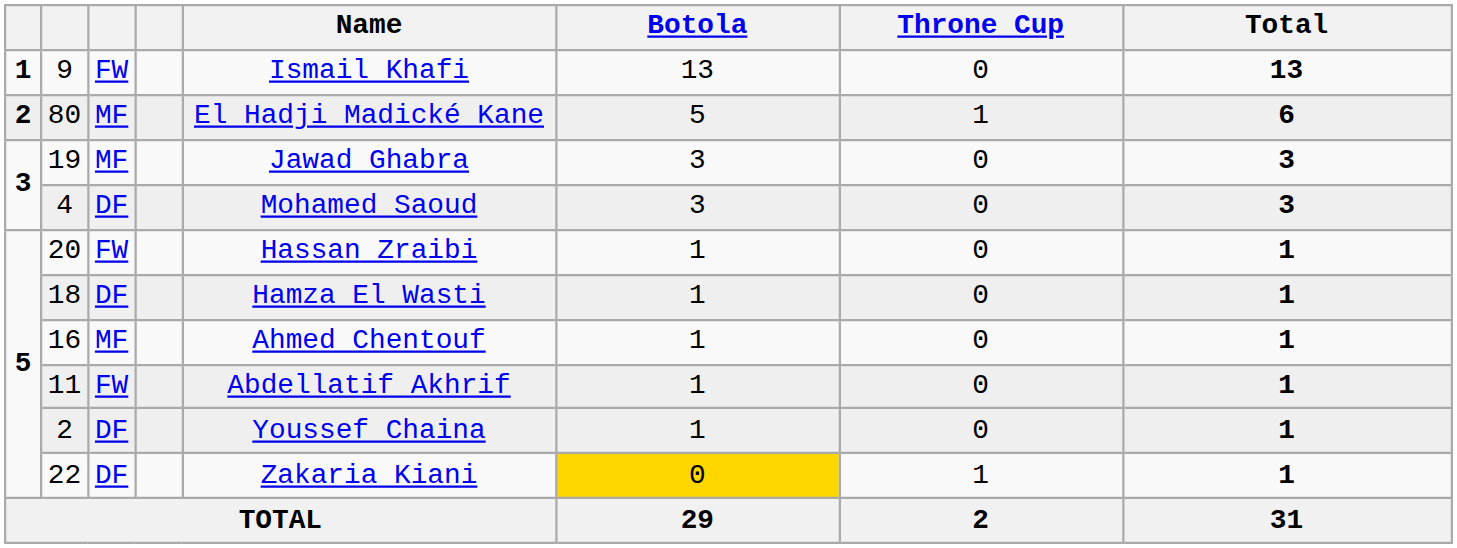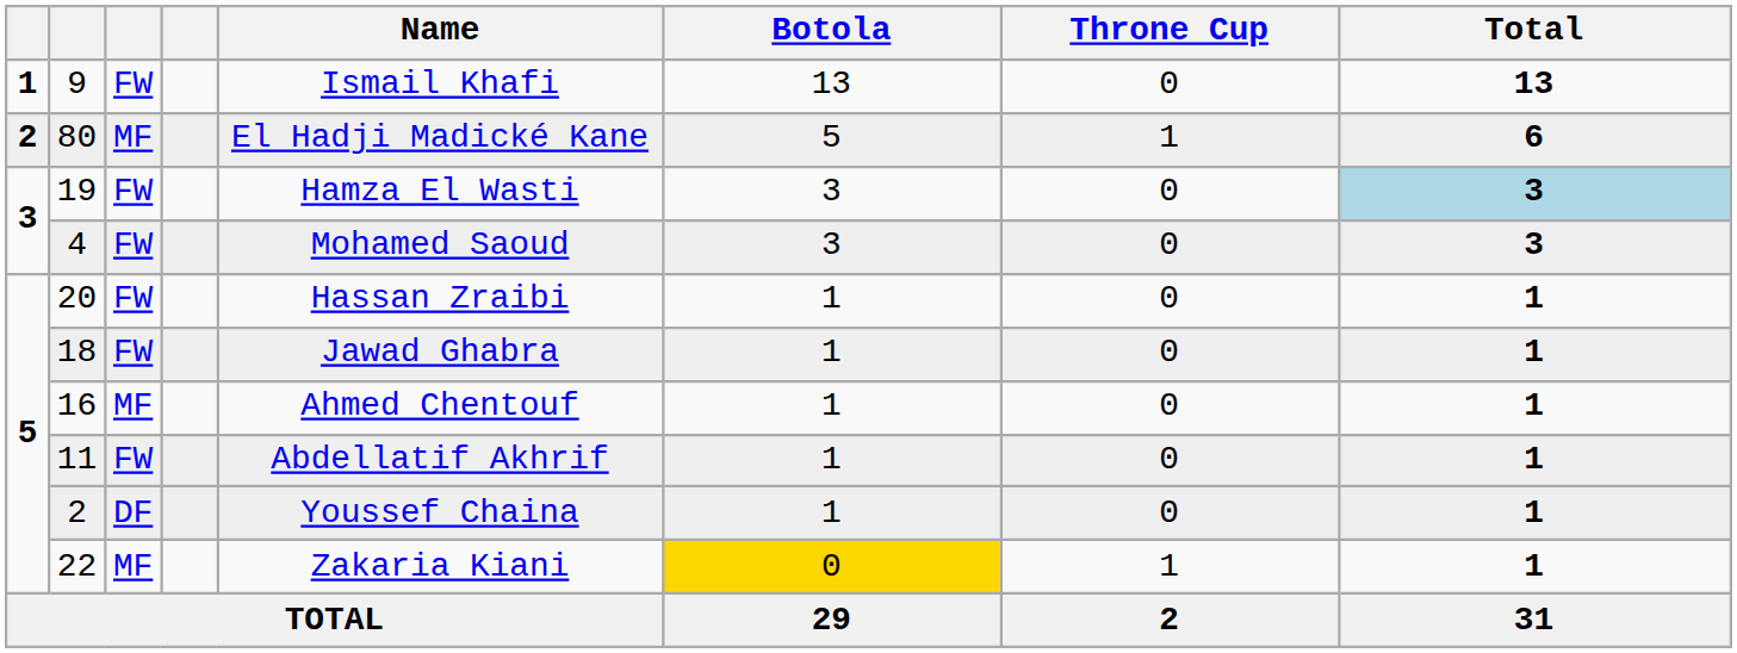 <table class="wikitable sortable" style="font-size: 95%; text-align: center;">
 <tr>
 <th width=10></th>
 <th width=15></th>
 <th width=15></th>
 <th width=15></th>
 <th width=160>Name</th>
 <th width=120><a href='#'>Botola</a></th>
 <th width=120><a href='#'>Throne Cup</a></th>
 <th width=140>Total</th>
 </tr>
 <tr>
 <td><strong>1</strong></td>
 <td>9</td>
 <td><a href='#'>FW</a></td>
 <td></td>
 <td><a href='#'>Ismail Khafi</a></td>
 <td>13 </td>
 <td>0 </td>
 <td><strong>13</strong> </td>
 </tr>
 <tr bgcolor="#EFEFEF">
 <td><strong>2</strong></td>
 <td>80</td>
 <td><a href='#'>MF</a></td>
 <td></td>
 <td><a href='#'>El Hadji Madické Kane</a></td>
 <td>5 </td>
 <td>1 </td>
 <td><strong>6</strong> </td>
 </tr>
 <tr>
 <td rowspan=2><strong>3</strong></td>
 <td>19</td>
-<td><a href='#'>MF</a></td>
+<td><a href='#'>FW</a></td>
 <td></td>
-<td><a href='#'>Jawad Ghabra</a></td>
+<td><a href='#'>Hamza El Wasti</a></td>
 <td>3 </td>
 <td>0 </td>
-<td><strong>3</strong> </td>
+<td style="background: lightblue;"><strong>3</strong> </td>
 </tr>
 <tr bgcolor="#EFEFEF">
 <td>4</td>
-<td><a href='#'>DF</a></td>
+<td><a href='#'>FW</a></td>
 <td></td>
 <td><a href='#'>Mohamed Saoud</a></td>
 <td>3 </td>
 <td>0 </td>
 <td><strong>3</strong> </td>
 </tr>
 <tr>
 <td rowspan=6><strong>5</strong></td>
 <td>20</td>
 <td><a href='#'>FW</a></td>
 <td></td>
 <td><a href='#'>Hassan Zraibi</a></td>
 <td>1 </td>
 <td>0 </td>
 <td><strong>1</strong> </td>
 </tr>
 <tr bgcolor="#EFEFEF">
 <td>18</td>
-<td><a href='#'>DF</a></td>
+<td><a href='#'>FW</a></td>
 <td></td>
-<td><a href='#'>Hamza El Wasti</a></td>
+<td><a href='#'>Jawad Ghabra</a></td>
 <td>1 </td>
 <td>0 </td>
 <td><strong>1</strong> </td>
 </tr>
 <tr>
 <td>16</td>
 <td><a href='#'>MF</a></td>
 <td></td>
 <td><a href='#'>Ahmed Chentouf</a></td>
 <td>1 </td>
 <td>0 </td>
 <td><strong>1</strong> </td>
 </tr>
 <tr bgcolor="#EFEFEF">
 <td>11</td>
 <td><a href='#'>FW</a></td>
 <td></td>
 <td><a href='#'>Abdellatif Akhrif</a></td>
 <td>1 </td>
 <td>0 </td>
 <td><strong>1</strong> </td>
 </tr>
 <tr bgcolor="#EFEFEF">
 <td>2</td>
 <td><a href='#'>DF</a></td>
 <td></td>
 <td><a href='#'>Youssef Chaina</a></td>
 <td>1 </td>
 <td>0 </td>
 <td><strong>1</strong> </td>
 </tr>
 <tr>
 <td>22</td>
-<td><a href='#'>DF</a></td>
+<td><a href='#'>MF</a></td>
 <td></td>
 <td><a href='#'>Zakaria Kiani</a></td>
 <td style="background: gold;">0 </td>
 <td>1 </td>
 <td><strong>1</strong> </td>
 </tr>
 <tr bgcolor="F1F1F1" >
 <td colspan=5><strong>TOTAL</strong></td>
 <td><strong>29</strong> </td>
 <td><strong>2</strong> </td>
 <td><strong>31</strong> </td>
 </tr>
 </table>
